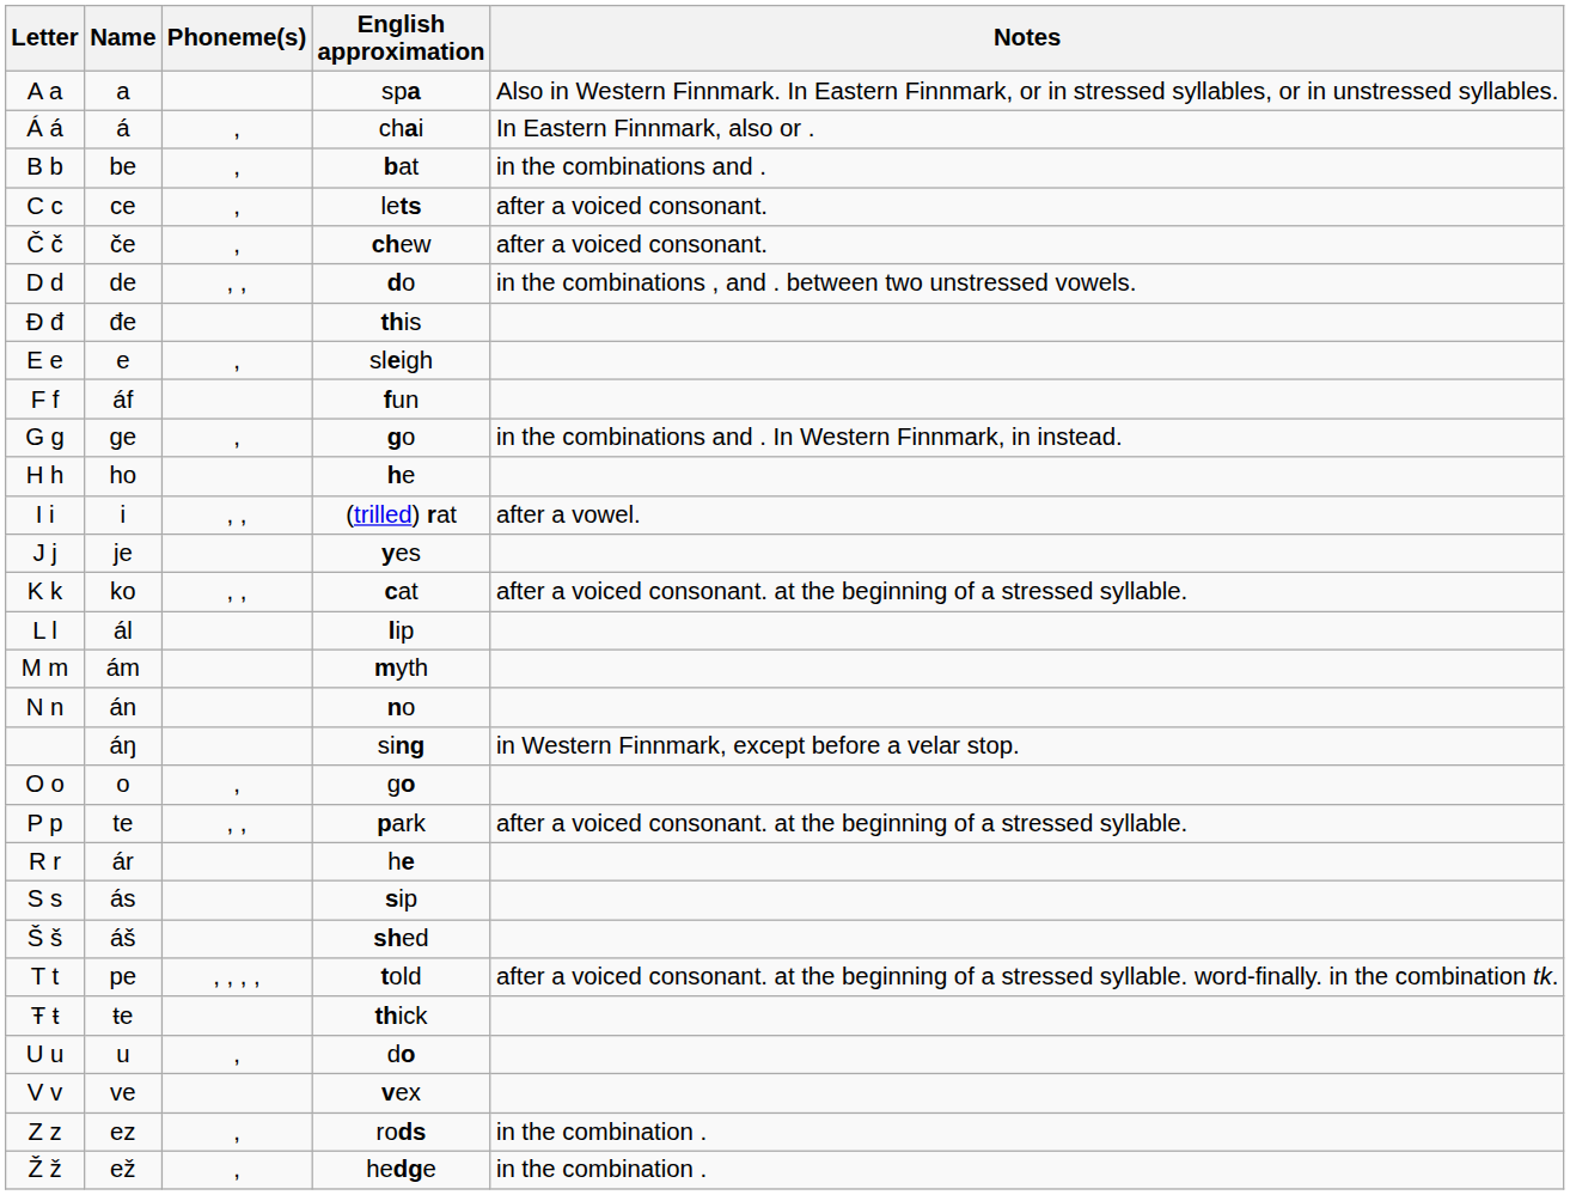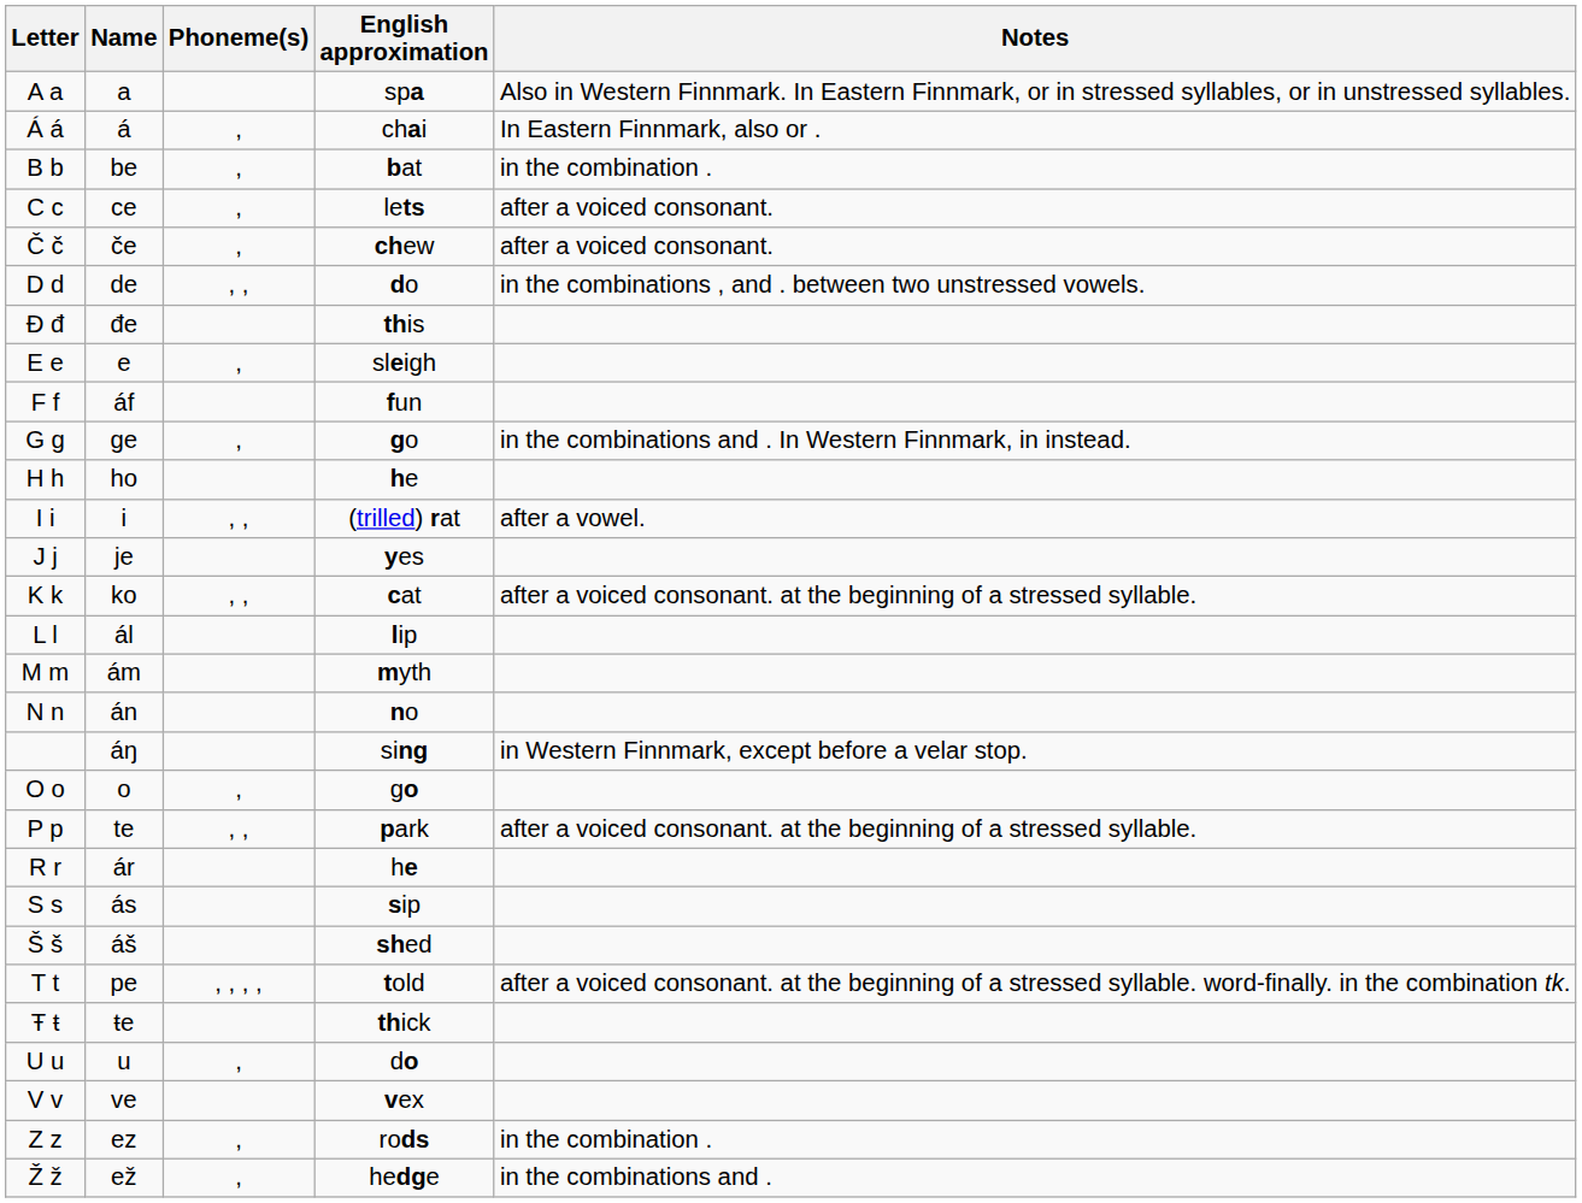 <table class="wikitable" style="text-align: center;">
 <tr>
 <th>Letter</th>
 <th>Name</th>
 <th>Phoneme(s)</th>
 <th>English<br>approximation</th>
 <th>Notes</th>
 </tr>
 <tr>
 <td>A a</td>
 <td>a</td>
 <td></td>
 <td>sp<strong>a</strong></td>
 <td style="text-align: left;">Also  in Western Finnmark. In Eastern Finnmark,  or  in stressed syllables,  or  in unstressed syllables.</td>
 </tr>
 <tr>
 <td>Á á</td>
 <td>á</td>
 <td>, </td>
 <td>ch<strong>a</strong>i</td>
 <td style="text-align: left;">In Eastern Finnmark, also  or .</td>
 </tr>
 <tr>
 <td>B b</td>
 <td>be</td>
 <td>, </td>
 <td><strong>b</strong>at</td>
-<td style="text-align: left;"> in the combinations  and .</td>
+<td style="text-align: left;"> in the combination .</td>
 </tr>
 <tr>
 <td>C c</td>
 <td>ce</td>
 <td>, </td>
 <td>le<strong>ts</strong></td>
 <td style="text-align: left;"> after a voiced consonant.</td>
 </tr>
 <tr>
 <td>Č č</td>
 <td>če</td>
 <td>, </td>
 <td><strong>ch</strong>ew</td>
 <td style="text-align: left;"> after a voiced consonant.</td>
 </tr>
 <tr>
 <td>D d</td>
 <td>de</td>
 <td>, , </td>
 <td><strong>d</strong>o</td>
 <td style="text-align: left;"> in the combinations ,  and .  between two unstressed vowels.</td>
 </tr>
 <tr>
 <td>Đ đ</td>
 <td>đe</td>
 <td></td>
 <td><strong>th</strong>is</td>
 <td style="text-align: left;"></td>
 </tr>
 <tr>
 <td>E e</td>
 <td>e</td>
 <td>, </td>
 <td>sl<strong>e</strong>igh</td>
 <td style="text-align: left;"></td>
 </tr>
 <tr>
 <td>F f</td>
 <td>áf</td>
 <td></td>
 <td><strong>f</strong>un</td>
 <td style="text-align: left;"></td>
 </tr>
 <tr>
 <td>G g</td>
 <td>ge</td>
 <td>, </td>
 <td><strong>g</strong>o</td>
 <td style="text-align: left;"> in the combinations  and . In Western Finnmark,  in  instead.</td>
 </tr>
 <tr>
 <td>H h</td>
 <td>ho</td>
 <td></td>
 <td><strong>h</strong>e</td>
 <td style="text-align: left;"></td>
 </tr>
 <tr>
 <td>I i</td>
 <td>i</td>
 <td>, , </td>
 <td>(<a href='#'>trilled</a>) <strong>r</strong>at</td>
 <td style="text-align: left;"> after a vowel.</td>
 </tr>
 <tr>
 <td>J j</td>
 <td>je</td>
 <td></td>
 <td><strong>y</strong>es</td>
 <td style="text-align: left;"></td>
 </tr>
 <tr>
 <td>K k</td>
 <td>ko</td>
 <td>, , </td>
 <td><strong>c</strong>at</td>
 <td style="text-align: left;"> after a voiced consonant.  at the beginning of a stressed syllable.</td>
 </tr>
 <tr>
 <td>L l</td>
 <td>ál</td>
 <td></td>
 <td><strong>l</strong>ip</td>
 <td style="text-align: left;"></td>
 </tr>
 <tr>
 <td>M m</td>
 <td>ám</td>
 <td></td>
 <td><strong>m</strong>yth</td>
 <td style="text-align: left;"></td>
 </tr>
 <tr>
 <td>N n</td>
 <td>án</td>
 <td></td>
 <td><strong>n</strong>o</td>
 <td style="text-align: left;"></td>
 </tr>
 <tr>
 <td></td>
 <td>áŋ</td>
 <td></td>
 <td>si<strong>ng</strong></td>
 <td style="text-align: left;"> in Western Finnmark, except before a velar stop.</td>
 </tr>
 <tr>
 <td>O o</td>
 <td>o</td>
 <td>, </td>
 <td>g<strong>o</strong></td>
 <td style="text-align: left;"></td>
 </tr>
 <tr>
 <td>P p</td>
 <td>te</td>
 <td>, , </td>
 <td><strong>p</strong>ark</td>
 <td style="text-align: left;"> after a voiced consonant.  at the beginning of a stressed syllable.</td>
 </tr>
 <tr>
 <td>R r</td>
 <td>ár</td>
 <td></td>
 <td>h<strong>e</strong></td>
 <td style="text-align: left;"></td>
 </tr>
 <tr>
 <td>S s</td>
 <td>ás</td>
 <td></td>
 <td><strong>s</strong>ip</td>
 <td style="text-align: left;"></td>
 </tr>
 <tr>
 <td>Š š</td>
 <td>áš</td>
 <td></td>
 <td><strong>sh</strong>ed</td>
 <td style="text-align: left;"></td>
 </tr>
 <tr>
 <td>T t</td>
 <td>pe</td>
 <td>, , , , </td>
 <td><strong>t</strong>old</td>
 <td style="text-align: left;"> after a voiced consonant.  at the beginning of a stressed syllable.  word-finally.  in the combination <em>tk</em>.</td>
 </tr>
 <tr>
 <td>Ŧ ŧ</td>
 <td>ŧe</td>
 <td></td>
 <td><strong>th</strong>ick</td>
 <td style="text-align: left;"></td>
 </tr>
 <tr>
 <td>U u</td>
 <td>u</td>
 <td>, </td>
 <td>d<strong>o</strong></td>
 <td style="text-align: left;"></td>
 </tr>
 <tr>
 <td>V v</td>
 <td>ve</td>
 <td></td>
 <td><strong>v</strong>ex</td>
 <td style="text-align: left;"></td>
 </tr>
 <tr>
 <td>Z z</td>
 <td>ez</td>
 <td>, </td>
 <td>ro<strong>ds</strong></td>
 <td style="text-align: left;"> in the combination .</td>
 </tr>
 <tr>
 <td>Ž ž</td>
 <td>ež</td>
 <td>, </td>
 <td>he<strong>dg</strong>e</td>
-<td style="text-align: left;"> in the combination .</td>
+<td style="text-align: left;"> in the combinations  and .</td>
 </tr>
 </table>
